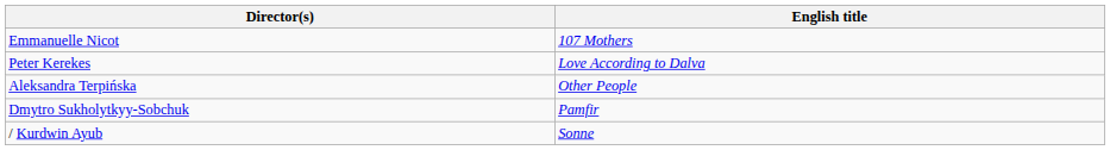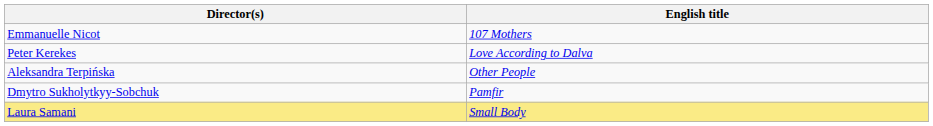 <table class="sortable wikitable" width="95%" cellpadding="5">
 <tr>
 <th width="20%">Director(s)</th>
 <th width="20%">English title</th>
 </tr>
 <tr>
 <td> <a href='#'>Emmanuelle Nicot</a></td>
 <td><em><a href='#'>107 Mothers</a></em></td>
 </tr>
 <tr>
 <td> <a href='#'>Peter Kerekes</a></td>
 <td><em><a href='#'>Love According to Dalva</a></em></td>
 </tr>
 <tr>
 <td> <a href='#'>Aleksandra Terpińska</a></td>
 <td><em><a href='#'>Other People</a></em></td>
 </tr>
 <tr>
 <td> <a href='#'>Dmytro Sukholytkyy-Sobchuk</a></td>
 <td><em><a href='#'>Pamfir</a></em></td>
 </tr>
-<tr>
-<td> /  <a href='#'>Kurdwin Ayub</a></td>
-<td><em><a href='#'>Sonne</a></em></td>
+<tr style="background:#FAEB86">
+<td> <a href='#'>Laura Samani</a></td>
+<td><em><a href='#'>Small Body</a></em></td>
 </tr>
 </table>
